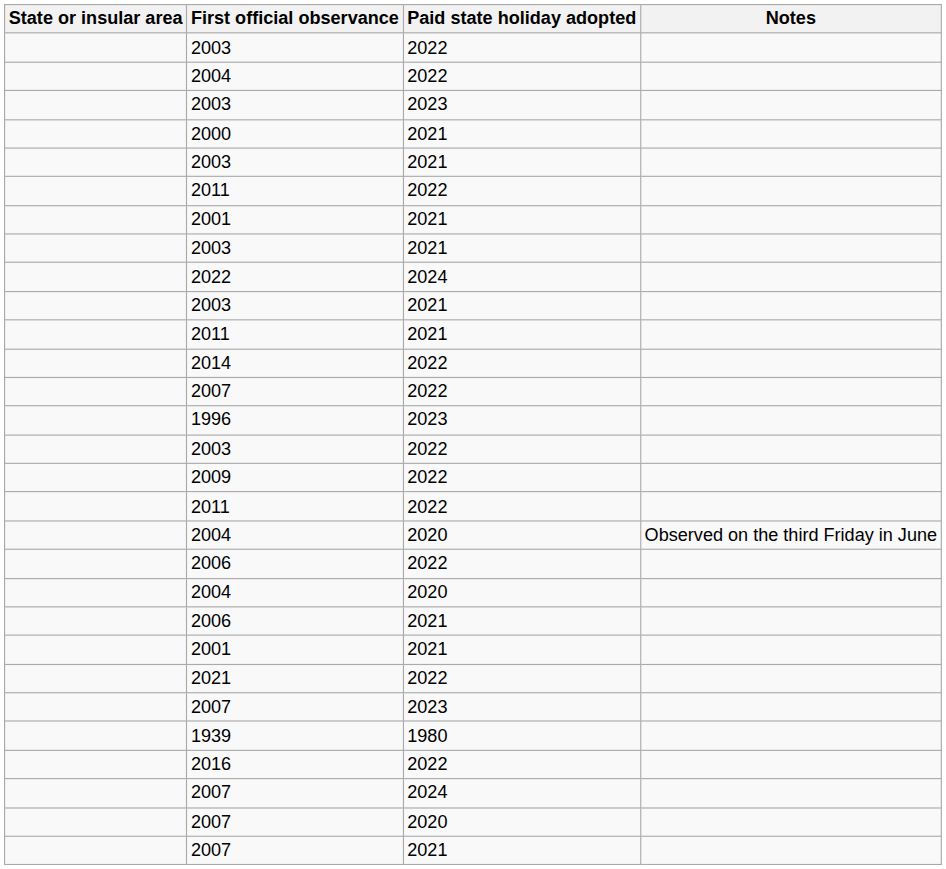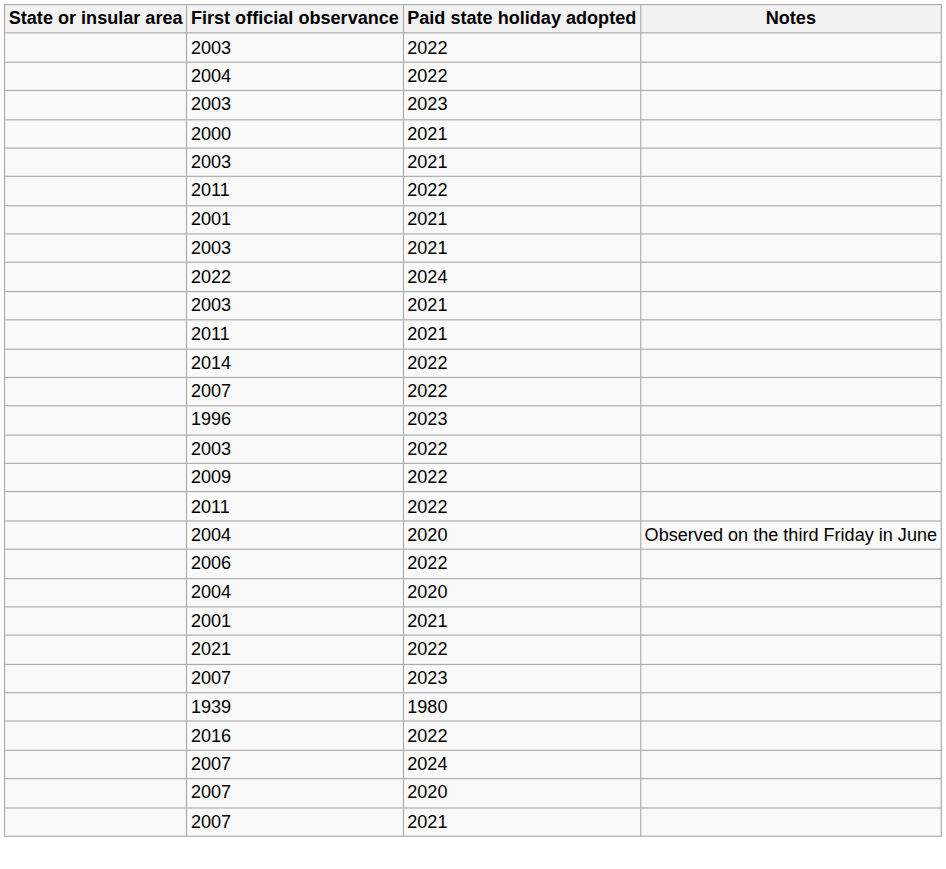 <table class="wikitable sortable">
 <tr>
 <th>State or insular area</th>
 <th>First official observance</th>
 <th>Paid state holiday adopted</th>
 <th>Notes</th>
 </tr>
 <tr>
 <td></td>
 <td>2003</td>
 <td>2022</td>
 <td></td>
 </tr>
 <tr>
 <td></td>
 <td>2004</td>
 <td>2022</td>
 <td></td>
 </tr>
 <tr>
 <td></td>
 <td>2003</td>
 <td>2023</td>
 <td></td>
 </tr>
 <tr>
 <td></td>
 <td>2000</td>
 <td>2021</td>
 <td></td>
 </tr>
 <tr>
 <td></td>
 <td>2003</td>
 <td>2021</td>
 <td></td>
 </tr>
 <tr>
 <td></td>
 <td>2011</td>
 <td>2022</td>
 <td></td>
 </tr>
 <tr>
 <td></td>
 <td>2001</td>
 <td>2021</td>
 <td></td>
 </tr>
 <tr>
 <td></td>
 <td>2003</td>
 <td>2021</td>
 <td></td>
 </tr>
 <tr>
 <td></td>
 <td>2022</td>
 <td>2024</td>
 <td></td>
 </tr>
 <tr>
 <td></td>
 <td>2003</td>
 <td>2021</td>
 <td></td>
 </tr>
 <tr>
 <td></td>
 <td>2011</td>
 <td>2021</td>
 <td></td>
 </tr>
 <tr>
 <td></td>
 <td>2014</td>
 <td>2022</td>
 <td></td>
 </tr>
 <tr>
 <td></td>
 <td>2007</td>
 <td>2022</td>
 <td></td>
 </tr>
 <tr>
 <td></td>
 <td>1996</td>
 <td>2023</td>
 </tr>
 <tr>
 <td></td>
 <td>2003</td>
 <td>2022</td>
 <td></td>
 </tr>
 <tr>
 <td></td>
 <td>2009</td>
 <td>2022</td>
 <td></td>
 </tr>
 <tr>
 <td></td>
 <td>2011</td>
 <td>2022</td>
 <td></td>
 </tr>
 <tr>
 <td></td>
 <td>2004</td>
 <td>2020</td>
 <td>Observed on the third Friday in June</td>
 </tr>
 <tr>
 <td></td>
 <td>2006</td>
 <td>2022</td>
 <td></td>
 </tr>
 <tr>
 <td></td>
 <td>2004</td>
 <td>2020</td>
 <td></td>
 </tr>
 <tr>
 <td></td>
-<td>2006</td>
-<td>2021</td>
-<td></td>
-</tr>
-<tr>
-<td></td>
 <td>2001</td>
 <td>2021</td>
 <td></td>
 </tr>
 <tr>
 <td></td>
 <td>2021</td>
 <td>2022</td>
 <td></td>
 </tr>
 <tr>
 <td></td>
 <td>2007</td>
 <td>2023</td>
 <td></td>
 </tr>
 <tr>
 <td></td>
 <td>1939</td>
 <td>1980</td>
 <td></td>
 </tr>
 <tr>
 <td></td>
 <td>2016</td>
 <td>2022</td>
 <td></td>
 </tr>
 <tr>
 <td></td>
 <td>2007</td>
 <td>2024</td>
 <td></td>
 </tr>
 <tr>
 <td></td>
 <td>2007</td>
 <td>2020</td>
 <td></td>
 </tr>
 <tr>
 <td></td>
 <td>2007</td>
 <td>2021</td>
 <td></td>
 </tr>
 </table>
